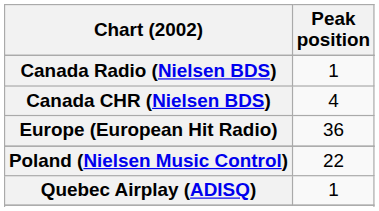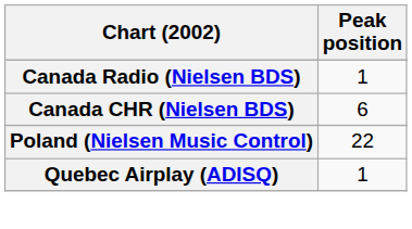 <table class="wikitable sortable plainrowheaders" style="text-align:center">
 <tr>
 <th>Chart (2002)</th>
 <th>Peak<br>position</th>
 </tr>
 <tr>
 </tr>
 <tr>
 <th scope="row">Canada Radio (<a href='#'>Nielsen BDS</a>)</th>
 <td>1</td>
 </tr>
 <tr>
 <th scope="row">Canada CHR (<a href='#'>Nielsen BDS</a>)</th>
-<td>4</td>
-</tr>
-<tr>
-<th scope="row">Europe (European Hit Radio)</th>
-<td>36</td>
+<td>6</td>
 </tr>
 <tr>
 </tr>
 <tr>
 <th scope="row">Poland (<a href='#'>Nielsen Music Control</a>)</th>
 <td>22</td>
 </tr>
 <tr>
 <th scope="row">Quebec Airplay (<a href='#'>ADISQ</a>)</th>
 <td>1</td>
 </tr>
 <tr>
 </tr>
 <tr>
 </tr>
 <tr>
 </tr>
 <tr>
 </tr>
 <tr>
 </tr>
 <tr>
 </tr>
 <tr>
 </tr>
 <tr>
 </tr>
 </table>
